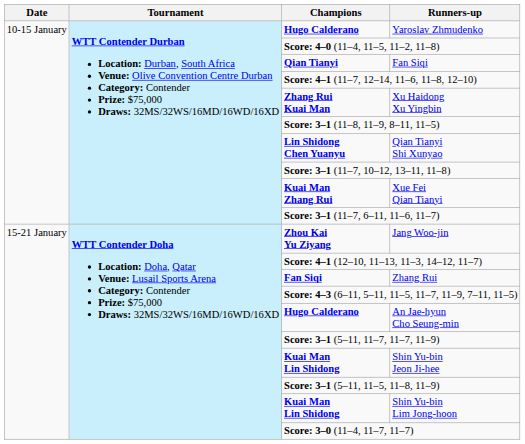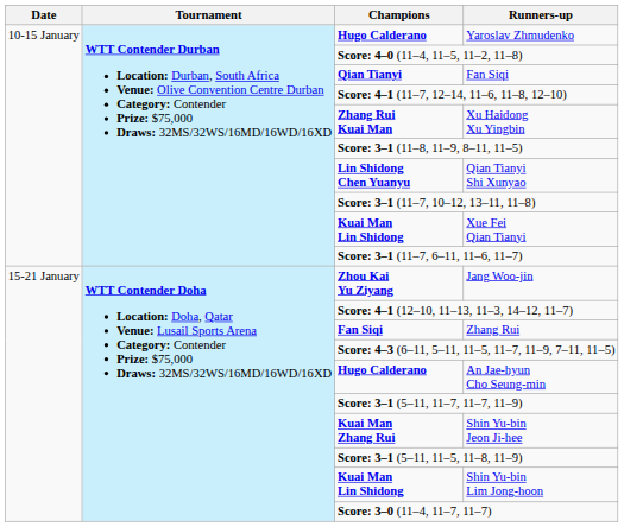 <table class="wikitable">
 <tr>
 <th scope=col>Date</th>
 <th scope=col>Tournament</th>
 <th scope=col>Champions</th>
 <th scope=col>Runners-up</th>
 </tr>
 <tr valign=top>
 <td rowspan=10>10-15 January</td>
 <td style="background:#C9EFFC;" rowspan="10"><br><strong><a href='#'>WTT Contender Durban</a></strong><ul><li><strong>Location:</strong> <a href='#'>Durban</a>, <a href='#'>South Africa</a></li><li><strong>Venue:</strong> <a href='#'>Olive Convention Centre Durban</a></li><li><strong>Category:</strong> Contender</li><li><strong>Prize:</strong> $75,000</li><li><strong>Draws:</strong> 32MS/32WS/16MD/16WD/16XD</li></ul></td>
 <td><strong> <a href='#'>Hugo Calderano</a></strong></td>
 <td> <a href='#'>Yaroslav Zhmudenko</a></td>
 </tr>
 <tr>
 <td colspan=2><strong>Score: 4–0</strong> (11–4, 11–5, 11–2, 11–8)</td>
 </tr>
 <tr valign=top>
 <td><strong> <a href='#'>Qian Tianyi</a></strong></td>
 <td> <a href='#'>Fan Siqi</a></td>
 </tr>
 <tr>
 <td colspan=2><strong>Score: 4–1</strong> (11–7, 12–14, 11–6, 11–8, 12–10)</td>
 </tr>
 <tr valign=top>
 <td><strong> <a href='#'>Zhang Rui</a><br> <a href='#'>Kuai Man</a></strong></td>
 <td> <a href='#'>Xu Haidong</a><br> <a href='#'>Xu Yingbin</a></td>
 </tr>
 <tr>
 <td colspan=2><strong>Score: 3–1</strong> (11–8, 11–9, 8–11, 11–5)</td>
 </tr>
 <tr valign=top>
 <td><strong> <a href='#'>Lin Shidong</a><br> <a href='#'>Chen Yuanyu</a></strong></td>
 <td> <a href='#'>Qian Tianyi</a><br> <a href='#'>Shi Xunyao</a></td>
 </tr>
 <tr>
 <td colspan=2><strong>Score: 3–1</strong> (11–7, 10–12, 13–11, 11–8)</td>
 </tr>
 <tr valign=top>
-<td><strong> <a href='#'>Kuai Man</a><br> <a href='#'>Zhang Rui</a></strong></td>
+<td><strong> <a href='#'>Kuai Man</a><br> <a href='#'>Lin Shidong</a></strong></td>
 <td> <a href='#'>Xue Fei</a><br> <a href='#'>Qian Tianyi</a></td>
 </tr>
 <tr>
 <td colspan=2><strong>Score: 3–1</strong> (11–7, 6–11, 11–6, 11–7)</td>
 </tr>
 <tr valign=top>
 <td rowspan=10>15-21 January</td>
 <td style="background:#C9EFFC;" rowspan="10"><br><strong><a href='#'>WTT Contender Doha</a></strong><ul><li><strong>Location:</strong> <a href='#'>Doha</a>, <a href='#'>Qatar</a></li><li><strong>Venue:</strong> <a href='#'>Lusail Sports Arena</a></li><li><strong>Category:</strong> Contender</li><li><strong>Prize:</strong> $75,000</li><li><strong>Draws:</strong> 32MS/32WS/16MD/16WD/16XD</li></ul></td>
 <td><strong> <a href='#'>Zhou Kai</a><br> <a href='#'>Yu Ziyang</a></strong></td>
 <td> <a href='#'>Jang Woo-jin</a></td>
 </tr>
 <tr>
 <td colspan=2><strong>Score: 4–1</strong> (12–10, 11–13, 11–3, 14–12, 11–7)</td>
 </tr>
 <tr valign=top>
 <td><strong> <a href='#'>Fan Siqi</a></strong></td>
 <td> <a href='#'>Zhang Rui</a></td>
 </tr>
 <tr>
 <td colspan=2><strong>Score: 4–3</strong> (6–11, 5–11, 11–5, 11–7, 11–9, 7–11, 11–5)</td>
 </tr>
 <tr valign=top>
 <td><strong> <a href='#'>Hugo Calderano</a></strong></td>
 <td> <a href='#'>An Jae-hyun</a><br> <a href='#'>Cho Seung-min</a></td>
 </tr>
 <tr>
 <td colspan=2><strong>Score: 3–1</strong> (5–11, 11–7, 11–7, 11–9)</td>
 </tr>
 <tr valign=top>
-<td><strong> <a href='#'>Kuai Man</a><br> <a href='#'>Lin Shidong</a></strong></td>
+<td><strong> <a href='#'>Kuai Man</a><br> <a href='#'>Zhang Rui</a></strong></td>
 <td> <a href='#'>Shin Yu-bin</a><br> <a href='#'>Jeon Ji-hee</a></td>
 </tr>
 <tr>
 <td colspan=2><strong>Score: 3–1</strong> (5–11, 11–5, 11–8, 11–9)</td>
 </tr>
 <tr valign=top>
 <td><strong> <a href='#'>Kuai Man</a><br> <a href='#'>Lin Shidong</a></strong></td>
 <td> <a href='#'>Shin Yu-bin</a><br> <a href='#'>Lim Jong-hoon</a></td>
 </tr>
 <tr>
 <td colspan=2><strong>Score: 3–0</strong> (11–4, 11–7, 11–7)</td>
 </tr>
 </table>
